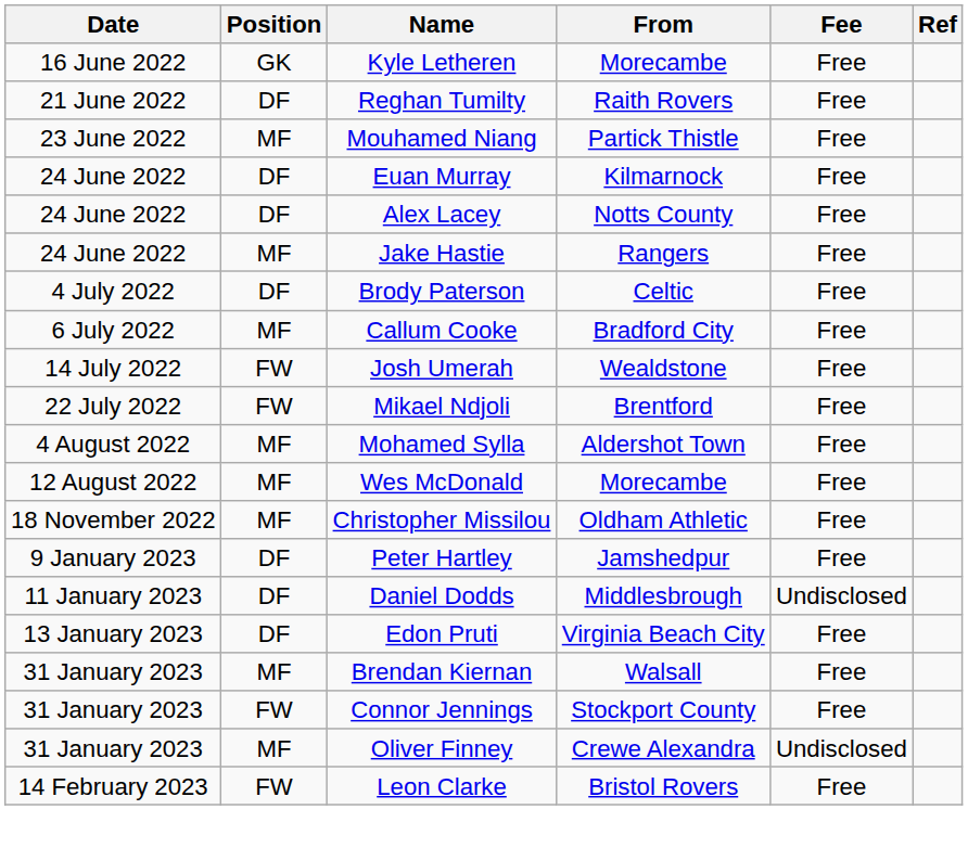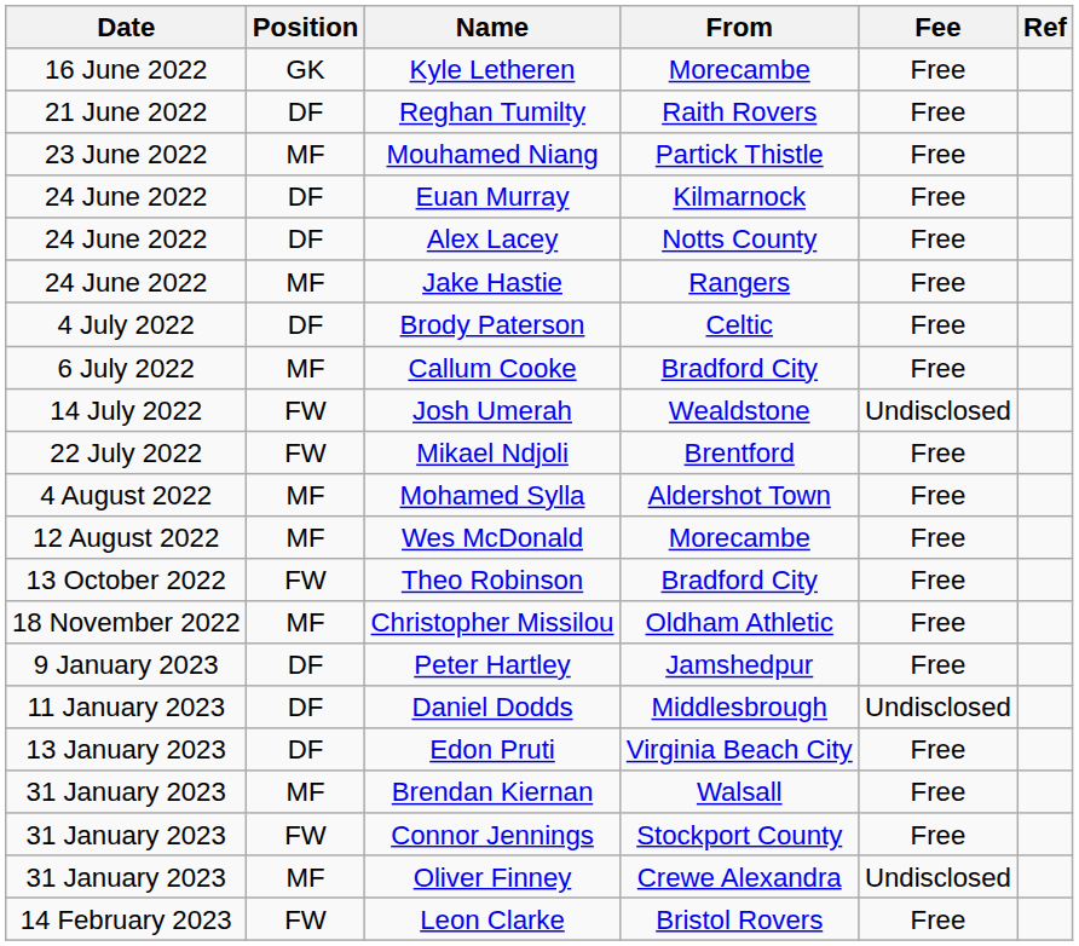 <table class="wikitable" style="font-size: 95%; text-align: center;">
 <tr>
 <th>Date</th>
 <th>Position</th>
 <th>Name</th>
 <th>From</th>
 <th>Fee</th>
 <th>Ref</th>
 </tr>
 <tr>
 <td>16 June 2022</td>
 <td>GK</td>
 <td><a href='#'>Kyle Letheren</a></td>
 <td><a href='#'>Morecambe</a></td>
 <td>Free</td>
 <td></td>
 </tr>
 <tr>
 <td>21 June 2022</td>
 <td>DF</td>
 <td><a href='#'>Reghan Tumilty</a></td>
 <td><a href='#'>Raith Rovers</a></td>
 <td>Free</td>
 <td></td>
 </tr>
 <tr>
 <td>23 June 2022</td>
 <td>MF</td>
 <td><a href='#'>Mouhamed Niang</a></td>
 <td><a href='#'>Partick Thistle</a></td>
 <td>Free</td>
 <td></td>
 </tr>
 <tr>
 <td>24 June 2022</td>
 <td>DF</td>
 <td><a href='#'>Euan Murray</a></td>
 <td><a href='#'>Kilmarnock</a></td>
 <td>Free</td>
 <td></td>
 </tr>
 <tr>
 <td>24 June 2022</td>
 <td>DF</td>
 <td><a href='#'>Alex Lacey</a></td>
 <td><a href='#'>Notts County</a></td>
 <td>Free</td>
 <td></td>
 </tr>
 <tr>
 <td>24 June 2022</td>
 <td>MF</td>
 <td><a href='#'>Jake Hastie</a></td>
 <td><a href='#'>Rangers</a></td>
 <td>Free</td>
 <td></td>
 </tr>
 <tr>
 <td>4 July 2022</td>
 <td>DF</td>
 <td><a href='#'>Brody Paterson</a></td>
 <td><a href='#'>Celtic</a></td>
 <td>Free</td>
 <td></td>
 </tr>
 <tr>
 <td>6 July 2022</td>
 <td>MF</td>
 <td><a href='#'>Callum Cooke</a></td>
 <td><a href='#'>Bradford City</a></td>
 <td>Free</td>
 <td></td>
 </tr>
 <tr>
 <td>14 July 2022</td>
 <td>FW</td>
 <td><a href='#'>Josh Umerah</a></td>
 <td><a href='#'>Wealdstone</a></td>
-<td>Free</td>
+<td>Undisclosed</td>
 <td></td>
 </tr>
 <tr>
 <td>22 July 2022</td>
 <td>FW</td>
 <td><a href='#'>Mikael Ndjoli</a></td>
 <td><a href='#'>Brentford</a></td>
 <td>Free</td>
 <td></td>
 </tr>
 <tr>
 <td>4 August 2022</td>
 <td>MF</td>
 <td><a href='#'>Mohamed Sylla</a></td>
 <td><a href='#'>Aldershot Town</a></td>
 <td>Free</td>
 <td></td>
 </tr>
 <tr>
 <td>12 August 2022</td>
 <td>MF</td>
 <td><a href='#'>Wes McDonald</a></td>
 <td><a href='#'>Morecambe</a></td>
+<td>Free</td>
+<td></td>
+</tr>
+<tr>
+<td>13 October 2022</td>
+<td>FW</td>
+<td><a href='#'>Theo Robinson</a></td>
+<td><a href='#'>Bradford City</a></td>
 <td>Free</td>
 <td></td>
 </tr>
 <tr>
 <td>18 November 2022</td>
 <td>MF</td>
 <td><a href='#'>Christopher Missilou</a></td>
 <td><a href='#'>Oldham Athletic</a></td>
 <td>Free</td>
 <td></td>
 </tr>
 <tr>
 <td>9 January 2023</td>
 <td>DF</td>
 <td><a href='#'>Peter Hartley</a></td>
 <td><a href='#'>Jamshedpur</a></td>
 <td>Free</td>
 <td></td>
 </tr>
 <tr>
 <td>11 January 2023</td>
 <td>DF</td>
 <td><a href='#'>Daniel Dodds</a></td>
 <td><a href='#'>Middlesbrough</a></td>
 <td>Undisclosed</td>
 <td></td>
 </tr>
 <tr>
 <td>13 January 2023</td>
 <td>DF</td>
 <td><a href='#'>Edon Pruti</a></td>
 <td><a href='#'>Virginia Beach City</a></td>
 <td>Free</td>
 <td></td>
 </tr>
 <tr>
 <td>31 January 2023</td>
 <td>MF</td>
 <td><a href='#'>Brendan Kiernan</a></td>
 <td><a href='#'>Walsall</a></td>
 <td>Free</td>
 <td></td>
 </tr>
 <tr>
 <td>31 January 2023</td>
 <td>FW</td>
 <td><a href='#'>Connor Jennings</a></td>
 <td><a href='#'>Stockport County</a></td>
 <td>Free</td>
 <td></td>
 </tr>
 <tr>
 <td>31 January 2023</td>
 <td>MF</td>
 <td><a href='#'>Oliver Finney</a></td>
 <td><a href='#'>Crewe Alexandra</a></td>
 <td>Undisclosed</td>
 <td></td>
 </tr>
 <tr>
 <td>14 February 2023</td>
 <td>FW</td>
 <td><a href='#'>Leon Clarke</a></td>
 <td><a href='#'>Bristol Rovers</a></td>
 <td>Free</td>
 <td></td>
 </tr>
 </table>
